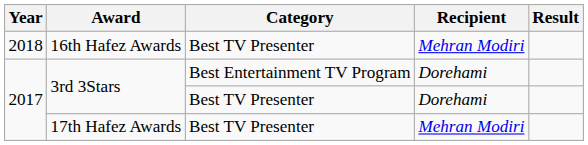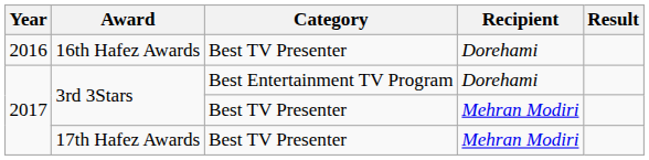 <table class="wikitable">
 <tr>
 <th>Year</th>
 <th>Award</th>
 <th>Category</th>
 <th>Recipient</th>
 <th>Result</th>
 </tr>
 <tr>
-<td>2018</td>
+<td>2016</td>
 <td>16th Hafez Awards</td>
 <td>Best TV Presenter</td>
-<td><em><a href='#'>Mehran Modiri</a></em></td>
+<td><em>Dorehami</em></td>
 <td></td>
 </tr>
 <tr>
 <td rowspan="3">2017</td>
 <td rowspan="2">3rd 3Stars</td>
 <td>Best Entertainment TV Program</td>
 <td><em>Dorehami</em></td>
 <td></td>
 </tr>
 <tr>
 <td>Best TV Presenter</td>
-<td><em>Dorehami</em></td>
+<td><em><a href='#'>Mehran Modiri</a></em></td>
 <td></td>
 </tr>
 <tr>
 <td>17th Hafez Awards</td>
 <td>Best TV Presenter</td>
 <td><em><a href='#'>Mehran Modiri</a></em></td>
 <td></td>
 </tr>
 </table>
